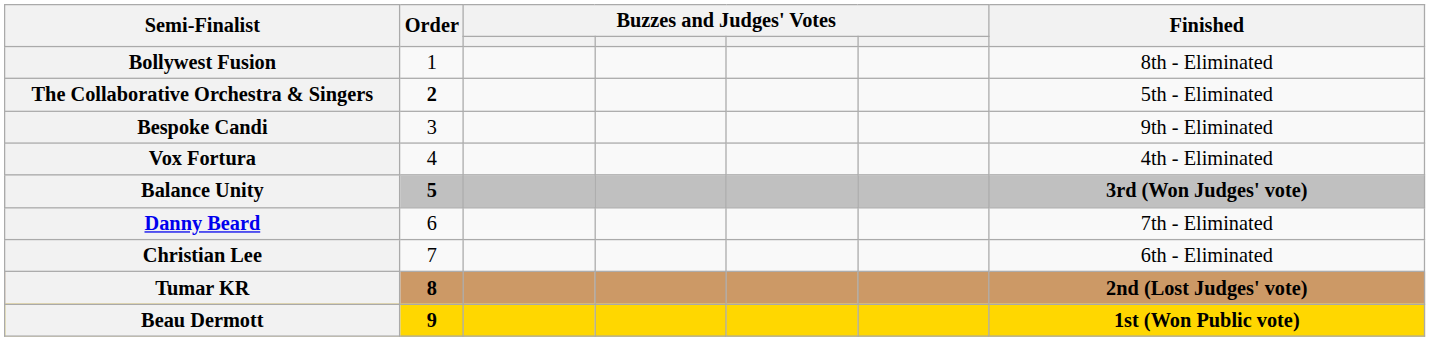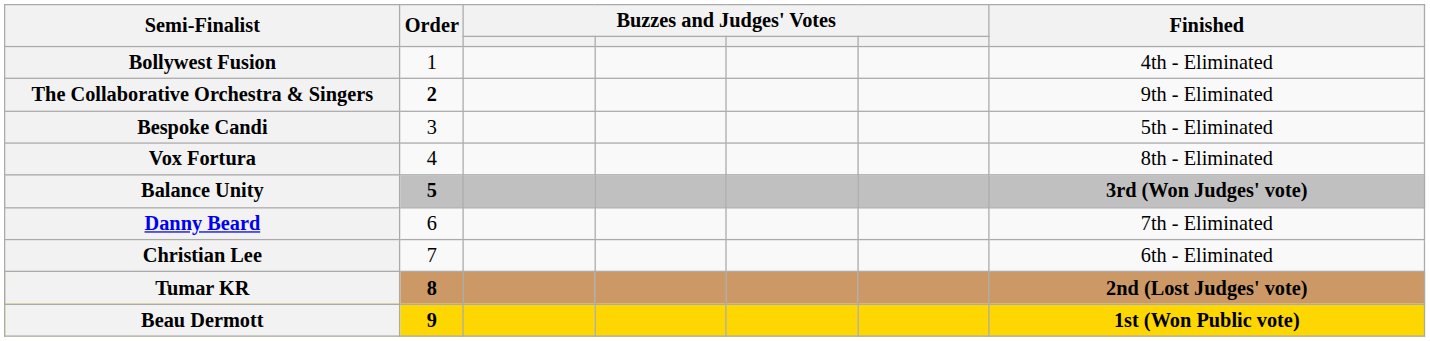 <table class="wikitable plainrowheaders sortable" style="text-align:center;">
 <tr>
 <th scope="col" rowspan="2" class="unsortable" style="width:19em;">Semi-Finalist </th>
 <th scope="col" rowspan="2" style="width:1em;">Order</th>
 <th scope="col" colspan="4" class="unsortable" style="width:24em;">Buzzes and Judges' Votes</th>
 <th scope="col" rowspan="2" style="width:21em;">Finished </th>
 </tr>
 <tr>
 <th scope="col" class="unsortable" style="width:6em;"></th>
 <th scope="col" class="unsortable" style="width:6em;"></th>
 <th scope="col" class="unsortable" style="width:6em;"></th>
 <th scope="col" class="unsortable" style="width:6em;"></th>
 </tr>
 <tr>
 <th scope="row">Bollywest Fusion</th>
 <td>1</td>
 <td style="text-align:center;"></td>
 <td style="text-align:center;"></td>
 <td style="text-align:center;"></td>
 <td style="text-align:center;"></td>
-<td>8th - Eliminated</td>
+<td>4th - Eliminated</td>
 </tr>
 <tr>
 <th scope="row">The Collaborative Orchestra & Singers</th>
 <td><strong>2</strong></td>
 <td style="text-align:center;"></td>
 <td style="text-align:center;"></td>
 <td style="text-align:center;"></td>
 <td style="text-align:center;"></td>
-<td>5th - Eliminated</td>
+<td>9th - Eliminated</td>
 </tr>
 <tr>
 <th scope="row">Bespoke Candi</th>
 <td>3</td>
 <td style="text-align:center;"></td>
 <td style="text-align:center;"></td>
 <td style="text-align:center;"></td>
 <td style="text-align:center;"></td>
-<td>9th - Eliminated</td>
+<td>5th - Eliminated</td>
 </tr>
 <tr>
 <th scope="row">Vox Fortura</th>
 <td>4</td>
 <td style="text-align:center;"></td>
 <td style="text-align:center;"></td>
 <td style="text-align:center;"></td>
 <td style="text-align:center;"></td>
-<td>4th - Eliminated</td>
+<td>8th - Eliminated</td>
 </tr>
 <tr bgcolor=silver>
 <th scope="row"><strong>Balance Unity</strong></th>
 <td><strong>5</strong></td>
 <td style="text-align:center;"></td>
 <td style="text-align:center;"></td>
 <td style="text-align:center;"></td>
 <td style="text-align:center;"></td>
 <td><strong>3rd (Won Judges' vote)</strong></td>
 </tr>
 <tr>
 <th scope="row"><a href='#'>Danny Beard</a></th>
 <td>6</td>
 <td style="text-align:center;"></td>
 <td style="text-align:center;"></td>
 <td style="text-align:center;"></td>
 <td style="text-align:center;"></td>
 <td>7th - Eliminated</td>
 </tr>
 <tr>
 <th scope="row">Christian Lee</th>
 <td>7</td>
 <td style="text-align:center;"></td>
 <td style="text-align:center;"></td>
 <td style="text-align:center;"></td>
 <td style="text-align:center;"></td>
 <td>6th - Eliminated</td>
 </tr>
 <tr bgcolor=#c96>
 <th scope="row"><strong>Tumar KR</strong></th>
 <td><strong>8</strong></td>
 <td style="text-align:center;"></td>
 <td style="text-align:center;"></td>
 <td style="text-align:center;"></td>
 <td style="text-align:center;"></td>
 <td><strong>2nd (Lost Judges' vote)</strong></td>
 </tr>
 <tr bgcolor=gold>
 <th scope="row"><strong>Beau Dermott</strong></th>
 <td><strong>9</strong></td>
 <td style="text-align:center;"></td>
 <td style="text-align:center;"></td>
 <td style="text-align:center;"></td>
 <td style="text-align:center;"></td>
 <td><strong>1st (Won Public vote)</strong></td>
 </tr>
 </table>
